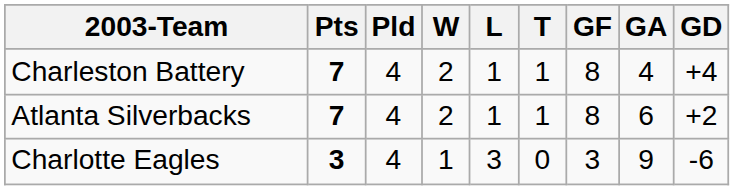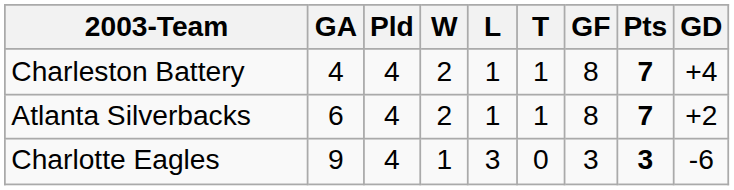 <table class="wikitable" style="text-align: center;">
 <tr>
 <th width="165">2003-Team</th>
-<th width="20">Pts</th>
+<th width="20">GA</th>
 <th width="20">Pld</th>
 <th width="20">W</th>
 <th width="20">L</th>
 <th width="20">T</th>
 <th width="20">GF</th>
-<th width="20">GA</th>
+<th width="20">Pts</th>
 <th width="20">GD</th>
 </tr>
 <tr>
 <td style="text-align:left;">Charleston Battery</td>
-<td><strong>7</strong></td>
+<td>4</td>
 <td>4</td>
 <td>2</td>
 <td>1</td>
 <td>1</td>
 <td>8</td>
-<td>4</td>
+<td><strong>7</strong></td>
 <td>+4</td>
 </tr>
 <tr>
 <td style="text-align:left;">Atlanta Silverbacks</td>
-<td><strong>7</strong></td>
+<td>6</td>
 <td>4</td>
 <td>2</td>
 <td>1</td>
 <td>1</td>
 <td>8</td>
-<td>6</td>
+<td><strong>7</strong></td>
 <td>+2</td>
 </tr>
 <tr>
 <td style="text-align:left;">Charlotte Eagles</td>
-<td><strong>3</strong></td>
+<td>9</td>
 <td>4</td>
 <td>1</td>
 <td>3</td>
 <td>0</td>
 <td>3</td>
-<td>9</td>
+<td><strong>3</strong></td>
 <td>-6</td>
 </tr>
 </table>
